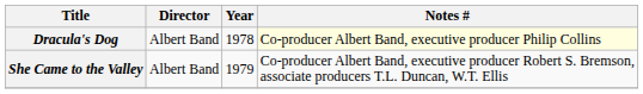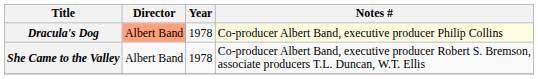 <table class="wikitable plainrowheaders sortable">
 <tr>
 <th scope="col">Title</th>
 <th scope="col">Director</th>
 <th scope="col">Year</th>
 <th scope="col" class="unsortable">Notes #</th>
 </tr>
 <tr>
 <th scope="row"><em>Dracula's Dog</em></th>
-<td>Albert Band</td>
+<td style="background: lightsalmon;">Albert Band</td>
 <td>1978</td>
 <td style="background: lightyellow;">Co-producer Albert Band, executive producer Philip Collins</td>
 </tr>
 <tr>
 <th scope="row"><em>She Came to the Valley</em></th>
 <td>Albert Band</td>
-<td>1979</td>
+<td>1978</td>
 <td>Co-producer Albert Band, executive producer Robert S. Bremson,<br>associate producers T.L. Duncan, W.T. Ellis</td>
 </tr>
 <tr>
 </tr>
 </table>
